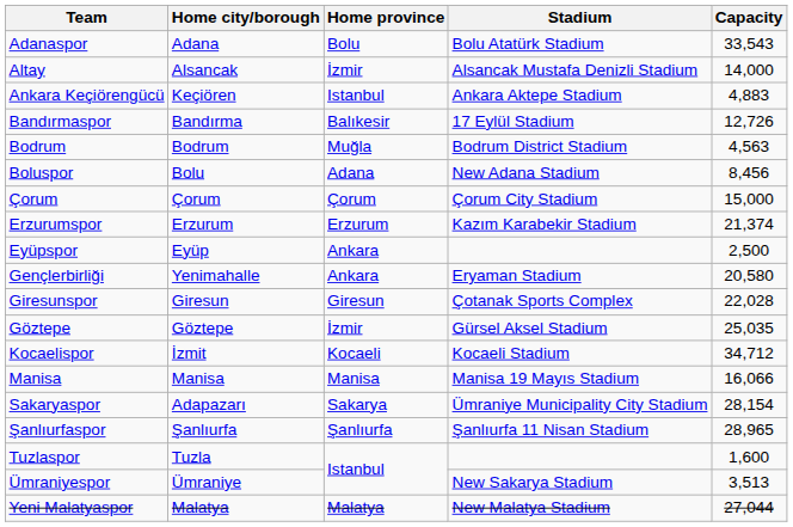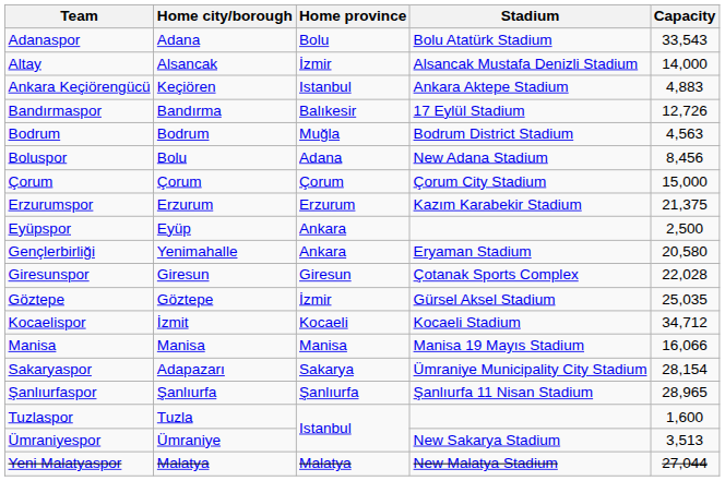 <table class="wikitable sortable" style="text-align: left;">
 <tr>
 <th>Team</th>
 <th>Home city/borough</th>
 <th>Home province</th>
 <th>Stadium</th>
 <th>Capacity</th>
 </tr>
 <tr>
 <td><a href='#'>Adanaspor</a></td>
 <td><a href='#'>Adana</a></td>
 <td><a href='#'>Bolu</a></td>
 <td><a href='#'>Bolu Atatürk Stadium</a></td>
 <td align=center>33,543</td>
 </tr>
 <tr>
 <td><a href='#'>Altay</a></td>
 <td><a href='#'>Alsancak</a></td>
 <td><a href='#'>İzmir</a></td>
 <td><a href='#'>Alsancak Mustafa Denizli Stadium</a></td>
 <td align="center">14,000</td>
 </tr>
 <tr>
 <td><a href='#'>Ankara Keçiörengücü</a></td>
 <td><a href='#'>Keçiören</a></td>
 <td><a href='#'>Istanbul</a></td>
 <td><a href='#'>Ankara Aktepe Stadium</a></td>
 <td align="center">4,883</td>
 </tr>
 <tr>
 <td><a href='#'>Bandırmaspor</a></td>
 <td><a href='#'>Bandırma</a></td>
 <td><a href='#'>Balıkesir</a></td>
 <td><a href='#'>17 Eylül Stadium</a></td>
 <td align="center">12,726</td>
 </tr>
 <tr>
 <td><a href='#'>Bodrum</a></td>
 <td><a href='#'>Bodrum</a></td>
 <td><a href='#'>Muğla</a></td>
 <td><a href='#'>Bodrum District Stadium</a></td>
 <td align="center">4,563</td>
 </tr>
 <tr>
 <td><a href='#'>Boluspor</a></td>
 <td><a href='#'>Bolu</a></td>
 <td><a href='#'>Adana</a></td>
 <td><a href='#'>New Adana Stadium</a></td>
 <td align="center">8,456</td>
 </tr>
 <tr>
 <td><a href='#'>Çorum</a></td>
 <td><a href='#'>Çorum</a></td>
 <td><a href='#'>Çorum</a></td>
 <td><a href='#'>Çorum City Stadium</a></td>
 <td align="center">15,000</td>
 </tr>
 <tr>
 <td><a href='#'>Erzurumspor</a></td>
 <td><a href='#'>Erzurum</a></td>
 <td><a href='#'>Erzurum</a></td>
 <td><a href='#'>Kazım Karabekir Stadium</a></td>
-<td align="center">21,374</td>
+<td align="center">21,375</td>
 </tr>
 <tr>
 <td><a href='#'>Eyüpspor</a></td>
 <td><a href='#'>Eyüp</a></td>
 <td><a href='#'>Ankara</a></td>
 <td></td>
 <td align=center>2,500</td>
 </tr>
 <tr>
 <td><a href='#'>Gençlerbirliği</a></td>
 <td><a href='#'>Yenimahalle</a></td>
 <td><a href='#'>Ankara</a></td>
 <td><a href='#'>Eryaman Stadium</a></td>
 <td align="center">20,580</td>
 </tr>
 <tr>
 <td><a href='#'>Giresunspor</a></td>
 <td><a href='#'>Giresun</a></td>
 <td><a href='#'>Giresun</a></td>
 <td><a href='#'>Çotanak Sports Complex</a></td>
 <td align="center">22,028</td>
 </tr>
 <tr>
 <td><a href='#'>Göztepe</a></td>
 <td><a href='#'>Göztepe</a></td>
 <td><a href='#'>İzmir</a></td>
 <td><a href='#'>Gürsel Aksel Stadium</a></td>
 <td align=center>25,035</td>
 </tr>
 <tr>
 <td><a href='#'>Kocaelispor</a></td>
 <td><a href='#'>İzmit</a></td>
 <td><a href='#'>Kocaeli</a></td>
 <td><a href='#'>Kocaeli Stadium</a></td>
 <td align="center">34,712</td>
 </tr>
 <tr>
 <td><a href='#'>Manisa</a></td>
 <td><a href='#'>Manisa</a></td>
 <td><a href='#'>Manisa</a></td>
 <td><a href='#'>Manisa 19 Mayıs Stadium</a></td>
 <td align="center">16,066</td>
 </tr>
 <tr>
 <td><a href='#'>Sakaryaspor</a></td>
 <td><a href='#'>Adapazarı</a></td>
 <td><a href='#'>Sakarya</a></td>
 <td><a href='#'>Ümraniye Municipality City Stadium</a></td>
 <td align="center">28,154</td>
 </tr>
 <tr>
 <td><a href='#'>Şanlıurfaspor</a></td>
 <td><a href='#'>Şanlıurfa</a></td>
 <td><a href='#'>Şanlıurfa</a></td>
 <td><a href='#'>Şanlıurfa 11 Nisan Stadium</a></td>
 <td align="center">28,965</td>
 </tr>
 <tr>
 <td><a href='#'>Tuzlaspor</a></td>
 <td><a href='#'>Tuzla</a></td>
 <td rowspan ="2"><a href='#'>Istanbul</a></td>
 <td></td>
 <td align="center">1,600</td>
 </tr>
 <tr>
 <td><a href='#'>Ümraniyespor</a></td>
 <td><a href='#'>Ümraniye</a></td>
 <td><a href='#'>New Sakarya Stadium</a></td>
 <td align=center>3,513</td>
 </tr>
 <tr>
 <td><s><a href='#'>Yeni Malatyaspor</a></s></td>
 <td><s><a href='#'>Malatya</a></s></td>
 <td><s><a href='#'>Malatya</a></s></td>
 <td><s><a href='#'>New Malatya Stadium</a></s></td>
 <td align=center><s>27,044</s></td>
 </tr>
 </table>
